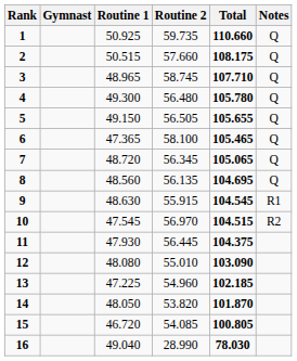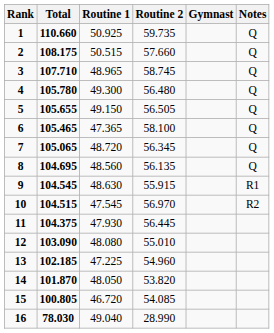 <table class="wikitable sortable" style="text-align:center; font-size:95%">
 <tr>
 <th>Rank</th>
-<th>Gymnast</th>
+<th>Total</th>
 <th>Routine 1</th>
 <th>Routine 2</th>
-<th>Total</th>
+<th>Gymnast</th>
 <th>Notes</th>
 </tr>
 <tr>
 <td><strong>1</strong></td>
-<td align=left></td>
+<td><strong>110.660</strong></td>
 <td>50.925</td>
 <td>59.735</td>
-<td><strong>110.660</strong></td>
+<td align=left></td>
 <td>Q</td>
 </tr>
 <tr>
 <td><strong>2</strong></td>
-<td align=left></td>
+<td><strong>108.175</strong></td>
 <td>50.515</td>
 <td>57.660</td>
-<td><strong>108.175</strong></td>
+<td align=left></td>
 <td>Q</td>
 </tr>
 <tr>
 <td><strong>3</strong></td>
-<td align=left></td>
+<td><strong>107.710</strong></td>
 <td>48.965</td>
 <td>58.745</td>
-<td><strong>107.710</strong></td>
+<td align=left></td>
 <td>Q</td>
 </tr>
 <tr>
 <td><strong>4</strong></td>
-<td align=left></td>
+<td><strong>105.780</strong></td>
 <td>49.300</td>
 <td>56.480</td>
-<td><strong>105.780</strong></td>
+<td align=left></td>
 <td>Q</td>
 </tr>
 <tr>
 <td><strong>5</strong></td>
-<td align=left></td>
+<td><strong>105.655</strong></td>
 <td>49.150</td>
 <td>56.505</td>
-<td><strong>105.655</strong></td>
+<td align=left></td>
 <td>Q</td>
 </tr>
 <tr>
 <td><strong>6</strong></td>
-<td align=left></td>
+<td><strong>105.465</strong></td>
 <td>47.365</td>
 <td>58.100</td>
-<td><strong>105.465</strong></td>
+<td align=left></td>
 <td>Q</td>
 </tr>
 <tr>
 <td><strong>7</strong></td>
-<td align=left></td>
+<td><strong>105.065</strong></td>
 <td>48.720</td>
 <td>56.345</td>
-<td><strong>105.065</strong></td>
+<td align=left></td>
 <td>Q</td>
 </tr>
 <tr>
 <td><strong>8</strong></td>
-<td align=left></td>
+<td><strong>104.695</strong></td>
 <td>48.560</td>
 <td>56.135</td>
-<td><strong>104.695</strong></td>
+<td align=left></td>
 <td>Q</td>
 </tr>
 <tr>
 <td><strong>9</strong></td>
-<td align=left></td>
+<td><strong>104.545</strong></td>
 <td>48.630</td>
 <td>55.915</td>
-<td><strong>104.545</strong></td>
+<td align=left></td>
 <td>R1</td>
 </tr>
 <tr>
 <td><strong>10</strong></td>
-<td align=left></td>
+<td><strong>104.515</strong></td>
 <td>47.545</td>
 <td>56.970</td>
-<td><strong>104.515</strong></td>
+<td align=left></td>
 <td>R2</td>
 </tr>
 <tr>
 <td><strong>11</strong></td>
-<td align=left></td>
+<td><strong>104.375</strong></td>
 <td>47.930</td>
 <td>56.445</td>
-<td><strong>104.375</strong></td>
+<td align=left></td>
 <td></td>
 </tr>
 <tr>
 <td><strong>12</strong></td>
-<td align=left></td>
+<td><strong>103.090</strong></td>
 <td>48.080</td>
 <td>55.010</td>
-<td><strong>103.090</strong></td>
+<td align=left></td>
 <td></td>
 </tr>
 <tr>
 <td><strong>13</strong></td>
-<td align=left></td>
+<td><strong>102.185</strong></td>
 <td>47.225</td>
 <td>54.960</td>
-<td><strong>102.185</strong></td>
+<td align=left></td>
 <td></td>
 </tr>
 <tr>
 <td><strong>14</strong></td>
-<td align=left></td>
+<td><strong>101.870</strong></td>
 <td>48.050</td>
 <td>53.820</td>
-<td><strong>101.870</strong></td>
+<td align=left></td>
 <td></td>
 </tr>
 <tr>
 <td><strong>15</strong></td>
-<td align=left></td>
+<td><strong>100.805</strong></td>
 <td>46.720</td>
 <td>54.085</td>
-<td><strong>100.805</strong></td>
+<td align=left></td>
 <td></td>
 </tr>
 <tr>
 <td><strong>16</strong></td>
-<td align=left></td>
+<td><strong>78.030</strong></td>
 <td>49.040</td>
 <td>28.990</td>
-<td><strong>78.030</strong></td>
+<td align=left></td>
 <td></td>
 </tr>
 </table>
